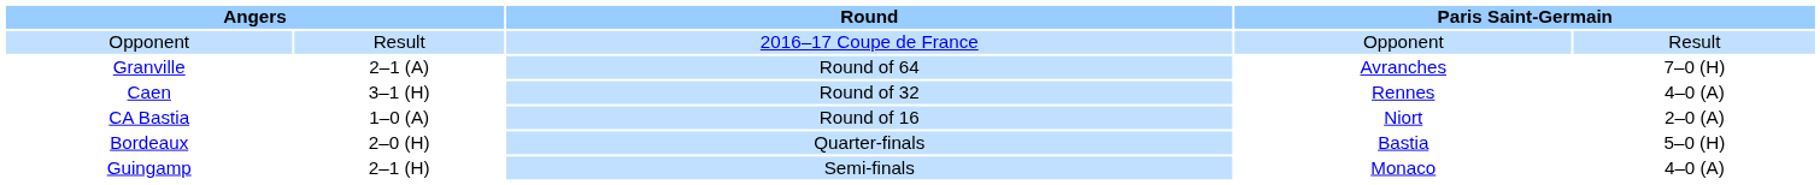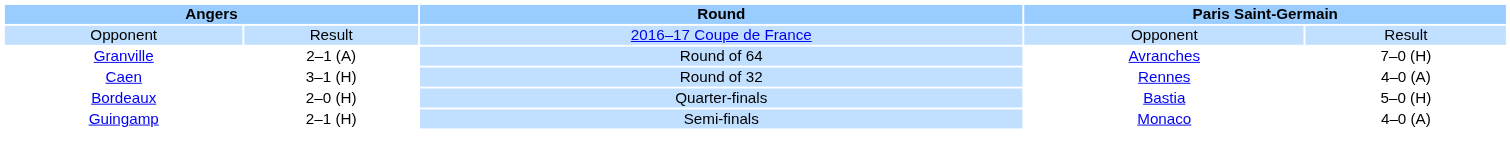 <table style="width:100%; text-align:center;">
 <tr style="vertical-align:top; background:#9cf;">
 <th colspan=2 style="width:1*">Angers</th>
 <th><strong>Round</strong></th>
 <th colspan=2 style="width:1*">Paris Saint-Germain</th>
 </tr>
 <tr style="vertical-align:top; background:#c1e0ff;">
 <td>Opponent</td>
 <td>Result</td>
 <td><a href='#'>2016–17 Coupe de France</a></td>
 <td>Opponent</td>
 <td>Result</td>
 </tr>
 <tr>
 <td><a href='#'>Granville</a></td>
 <td>2–1 (A)</td>
 <td style="background:#c1e0ff;">Round of 64</td>
 <td><a href='#'>Avranches</a></td>
 <td>7–0 (H)</td>
 </tr>
 <tr>
 <td><a href='#'>Caen</a></td>
 <td>3–1 (H)</td>
 <td style="background:#c1e0ff;">Round of 32</td>
 <td><a href='#'>Rennes</a></td>
 <td>4–0 (A)</td>
 </tr>
 <tr>
-<td><a href='#'>CA Bastia</a></td>
-<td>1–0 (A)</td>
-<td style="background:#c1e0ff;">Round of 16</td>
-<td><a href='#'>Niort</a></td>
-<td>2–0 (A)</td>
-</tr>
-<tr>
 <td><a href='#'>Bordeaux</a></td>
 <td>2–0 (H)</td>
 <td style="background:#c1e0ff;">Quarter-finals</td>
 <td><a href='#'>Bastia</a></td>
 <td>5–0 (H)</td>
 </tr>
 <tr>
 <td><a href='#'>Guingamp</a></td>
 <td>2–1 (H)</td>
 <td style="background:#c1e0ff;">Semi-finals</td>
 <td><a href='#'>Monaco</a></td>
 <td>4–0 (A)</td>
 </tr>
 </table>
